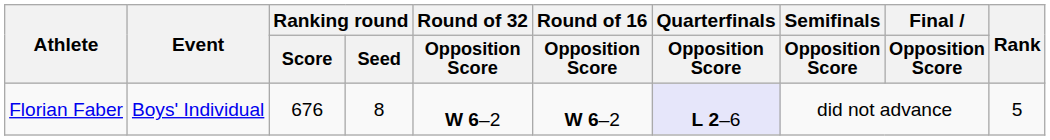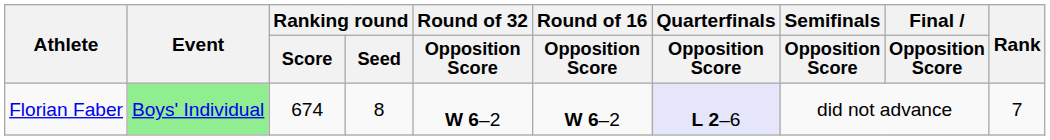 <table class="wikitable" style="font-size:90%;">
 <tr>
 <th rowspan="2">Athlete</th>
 <th rowspan="2">Event</th>
 <th colspan="2">Ranking round</th>
 <th>Round of 32</th>
 <th>Round of 16</th>
 <th>Quarterfinals</th>
 <th>Semifinals</th>
 <th>Final / </th>
 <th rowspan=2>Rank</th>
 </tr>
 <tr style="font-size:95%">
 <th>Score</th>
 <th>Seed</th>
 <th>Opposition<br>Score</th>
 <th>Opposition<br>Score</th>
 <th>Opposition<br>Score</th>
 <th>Opposition<br>Score</th>
 <th>Opposition<br>Score</th>
 </tr>
 <tr align=center>
 <td align=left><a href='#'>Florian Faber</a></td>
-<td><a href='#'>Boys' Individual</a></td>
-<td>676</td>
+<td style="background: lightgreen;"><a href='#'>Boys' Individual</a></td>
+<td>674</td>
 <td>8</td>
 <td><br><strong>W</strong> <strong>6</strong>–2</td>
 <td><br><strong>W</strong> <strong>6</strong>–2</td>
 <td style="background: lavender;"><br><strong>L</strong> <strong>2</strong>–6</td>
 <td colspan=2>did not advance</td>
-<td>5</td>
+<td>7</td>
 </tr>
 </table>
